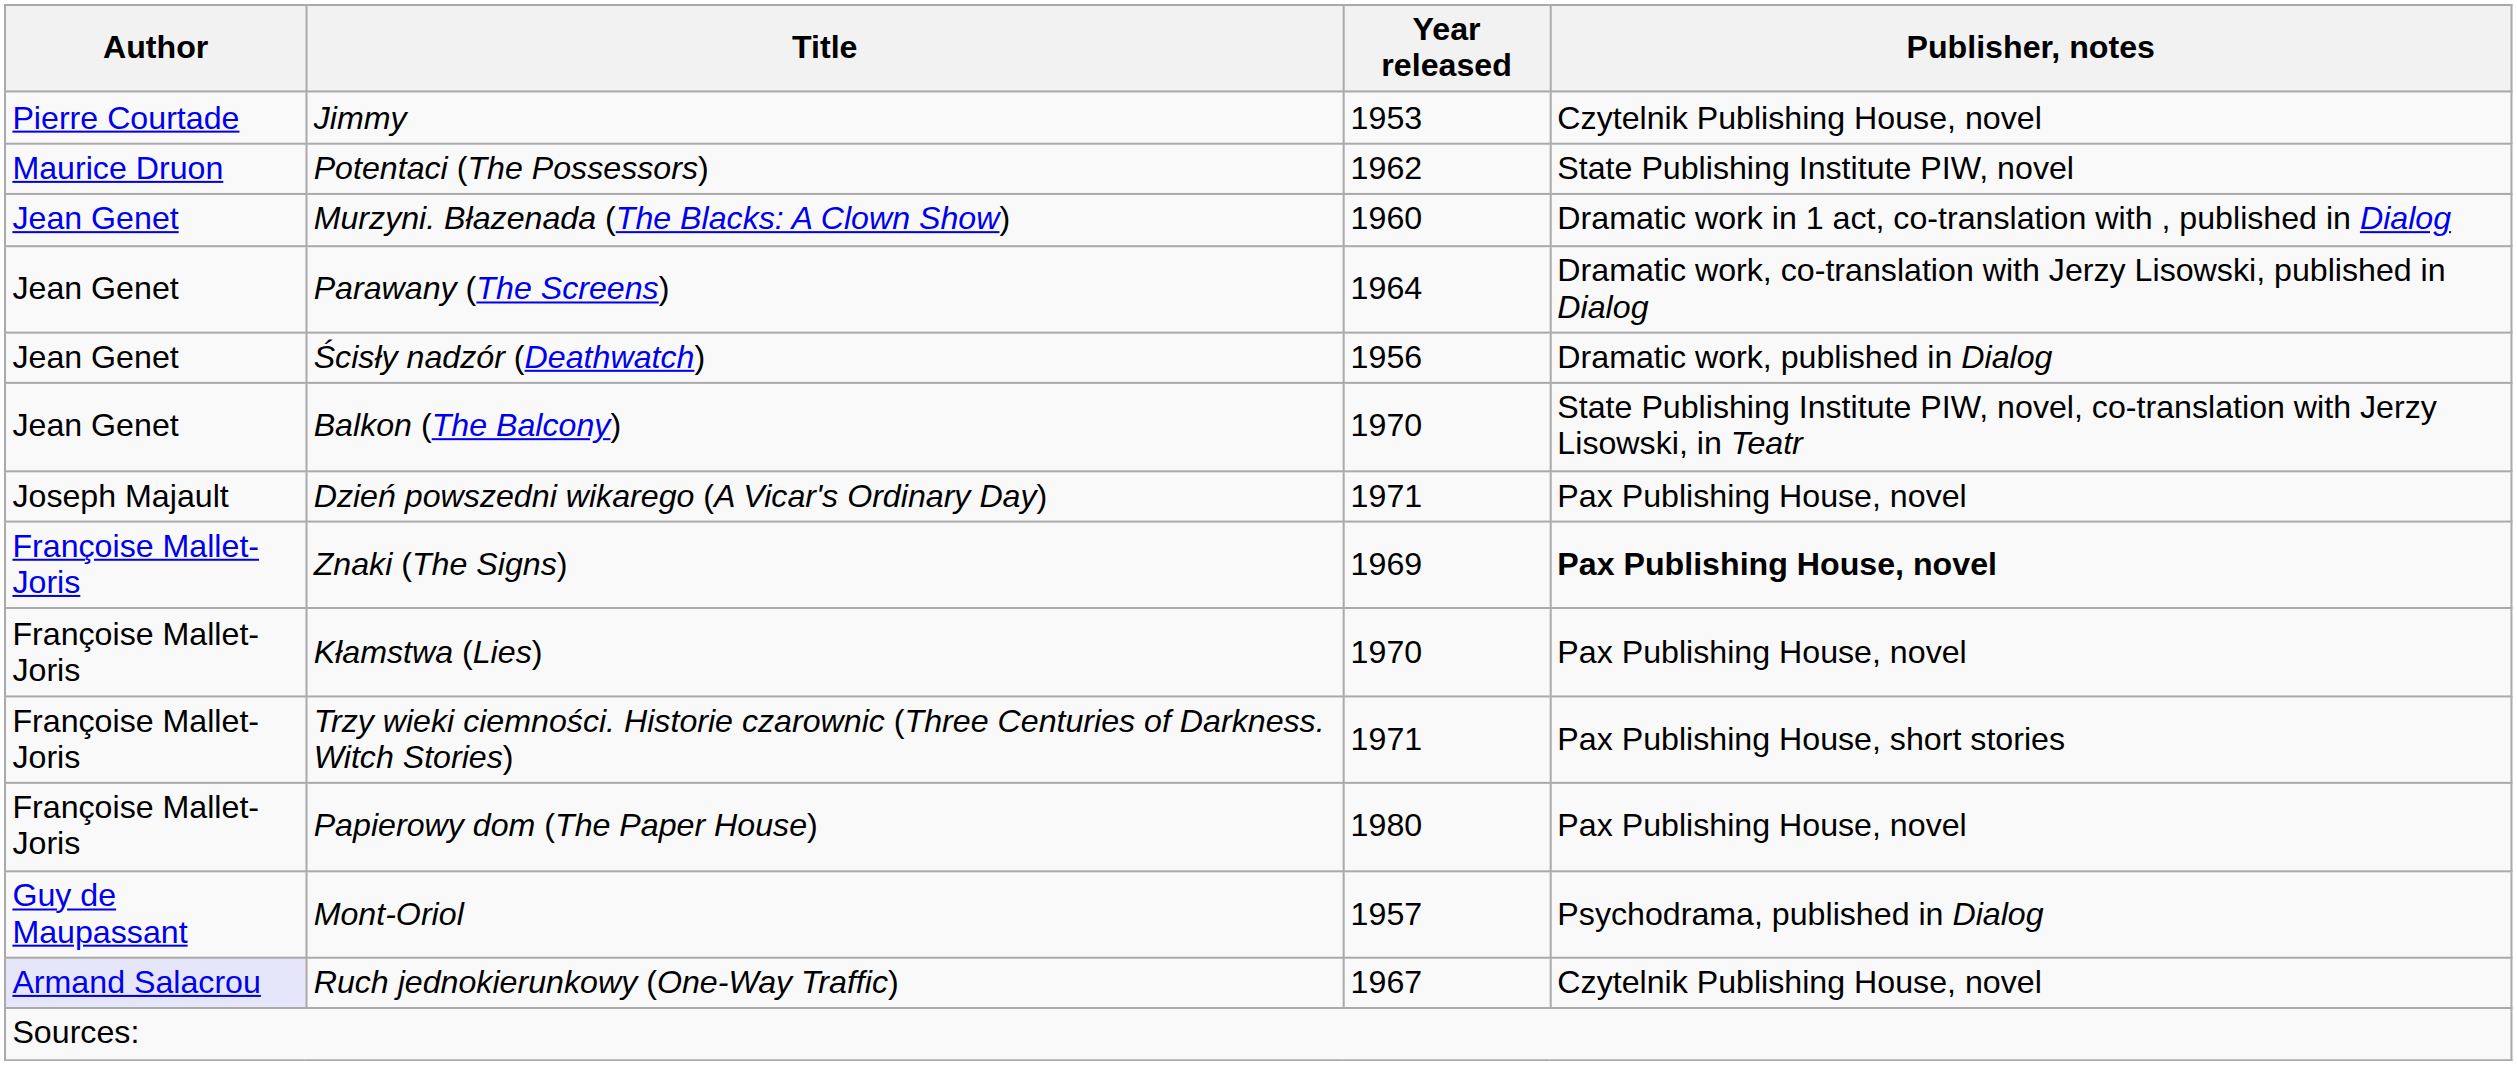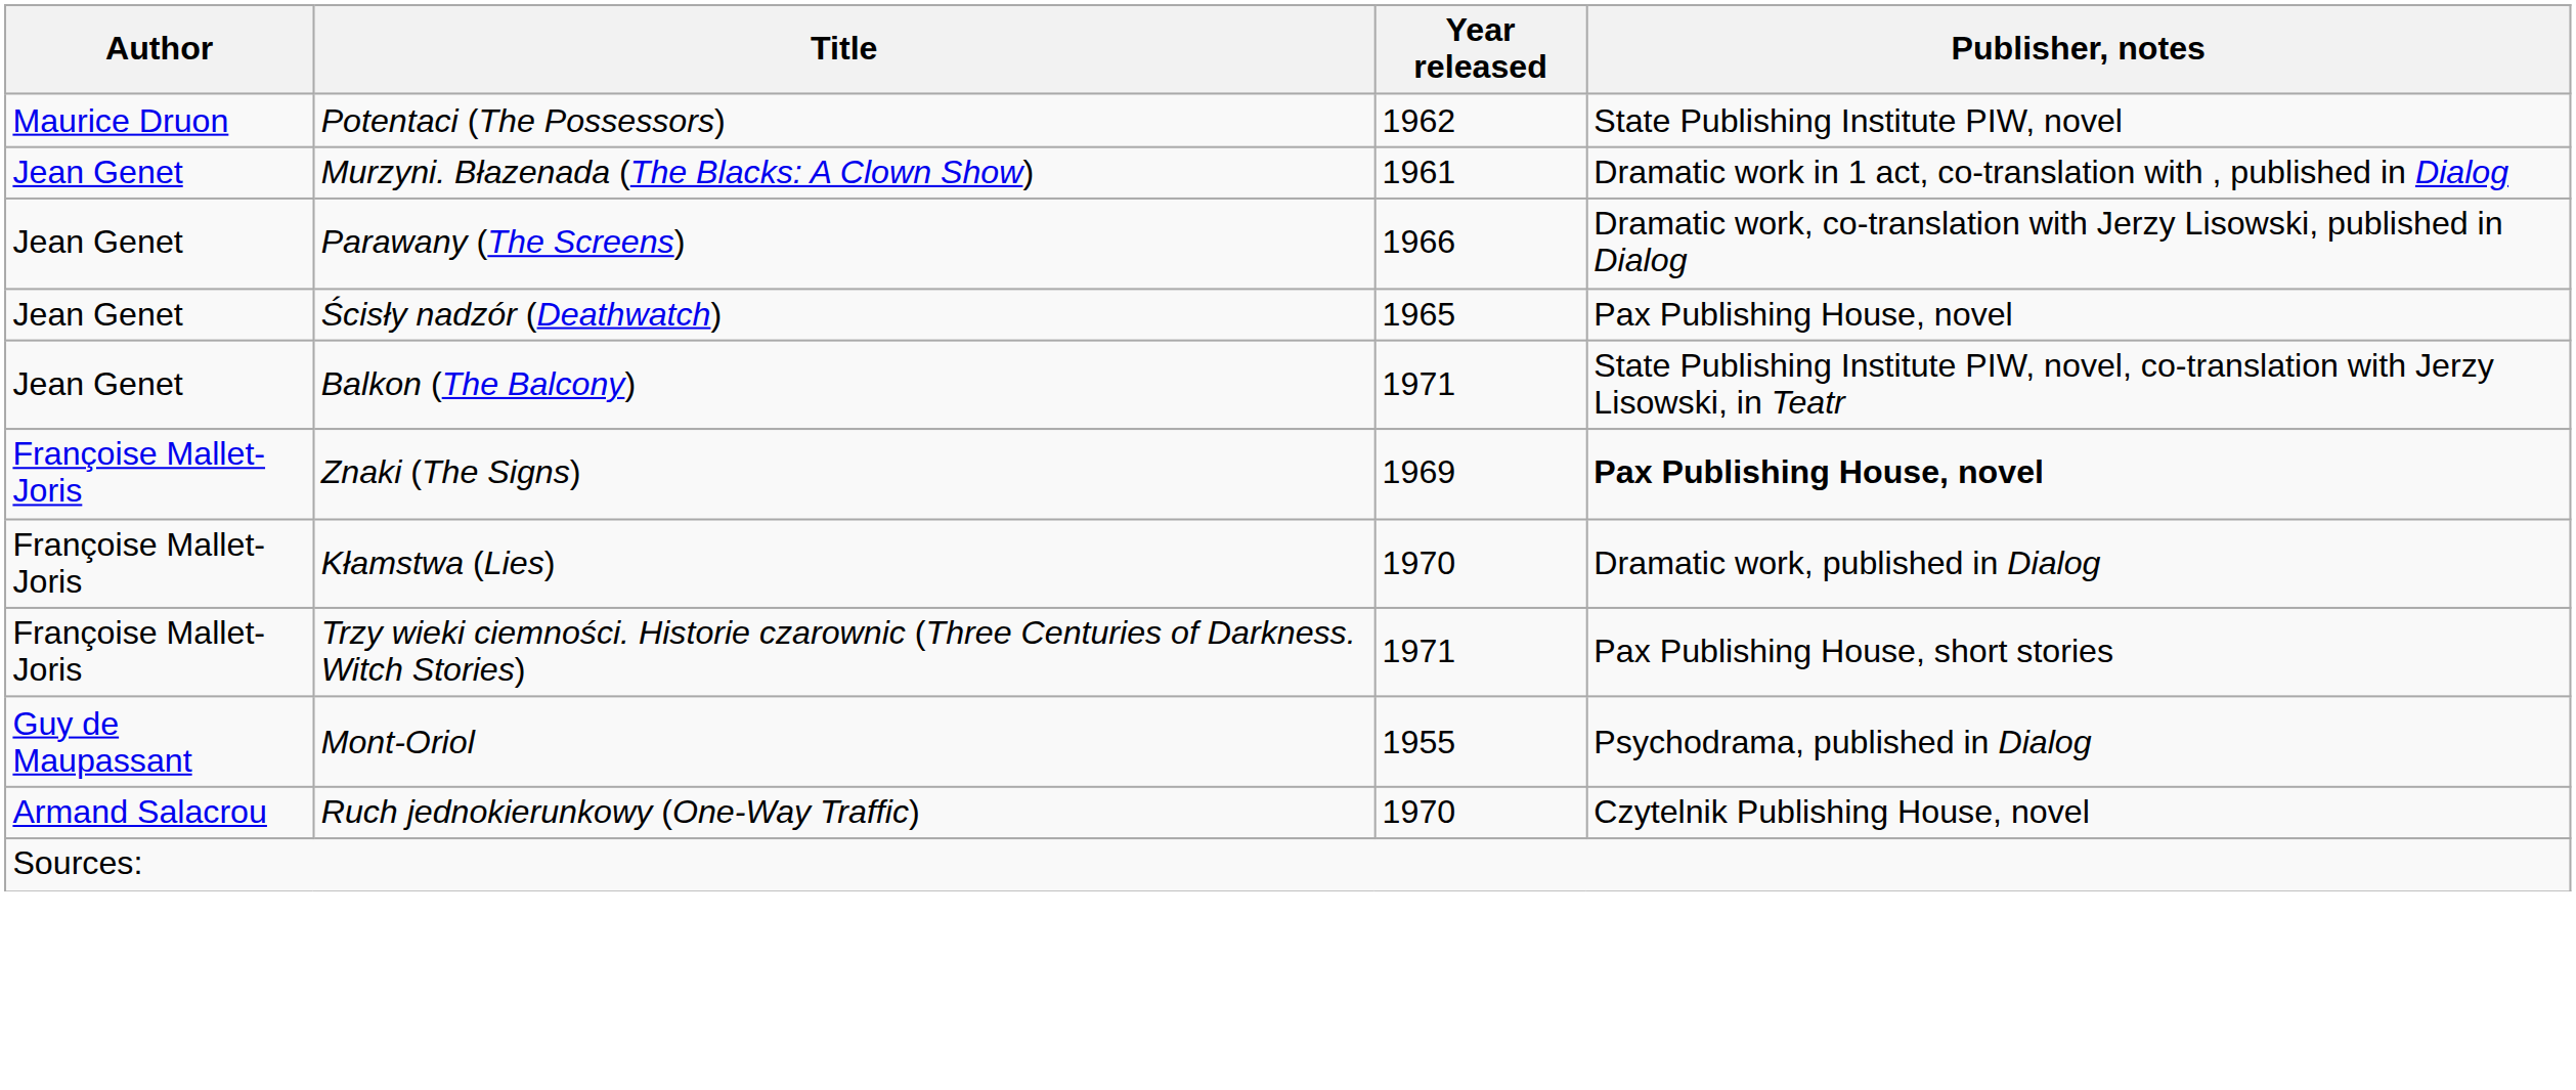 <table class="wikitable">
 <tr>
 <th>Author</th>
 <th>Title</th>
 <th>Year released</th>
 <th>Publisher, notes</th>
-</tr>
-<tr>
-<td><a href='#'>Pierre Courtade</a></td>
-<td><em>Jimmy</em></td>
-<td>1953</td>
-<td>Czytelnik Publishing House, novel</td>
 </tr>
 <tr>
 <td><a href='#'>Maurice Druon</a></td>
 <td><em>Potentaci</em> (<em>The Possessors</em>)</td>
 <td>1962</td>
 <td>State Publishing Institute PIW, novel</td>
 </tr>
 <tr>
 <td><a href='#'>Jean Genet</a></td>
 <td><em>Murzyni. Błazenada</em> (<em><a href='#'>The Blacks: A Clown Show</a></em>)</td>
-<td>1960</td>
+<td>1961</td>
 <td>Dramatic work in 1 act, co-translation with , published in <em><a href='#'>Dialog</a></em></td>
 </tr>
 <tr>
 <td>Jean Genet</td>
 <td><em>Parawany</em> (<em><a href='#'>The Screens</a></em>)</td>
-<td>1964</td>
+<td>1966</td>
 <td>Dramatic work, co-translation with Jerzy Lisowski, published in <em>Dialog</em></td>
 </tr>
 <tr>
 <td>Jean Genet</td>
 <td><em>Ścisły nadzór</em> (<em><a href='#'>Deathwatch</a></em>)</td>
-<td>1956</td>
-<td>Dramatic work, published in <em>Dialog</em></td>
+<td>1965</td>
+<td>Pax Publishing House, novel</td>
 </tr>
 <tr>
 <td>Jean Genet</td>
 <td><em>Balkon</em> (<em><a href='#'>The Balcony</a></em>)</td>
-<td>1970</td>
+<td>1971</td>
 <td>State Publishing Institute PIW, novel, co-translation with Jerzy Lisowski, in <em>Teatr</em></td>
-</tr>
-<tr>
-<td>Joseph Majault</td>
-<td><em>Dzień powszedni wikarego</em> (<em>A Vicar's Ordinary Day</em>)</td>
-<td>1971</td>
-<td>Pax Publishing House, novel</td>
 </tr>
 <tr>
 <td><a href='#'>Françoise Mallet-Joris</a></td>
 <td><em>Znaki</em> (<em>The Signs</em>)</td>
 <td>1969</td>
 <td><strong>Pax Publishing House, novel</strong></td>
 </tr>
 <tr>
 <td>Françoise Mallet-Joris</td>
 <td><em>Kłamstwa</em> (<em>Lies</em>)</td>
 <td>1970</td>
-<td>Pax Publishing House, novel</td>
+<td>Dramatic work, published in <em>Dialog</em></td>
 </tr>
 <tr>
 <td>Françoise Mallet-Joris</td>
 <td><em>Trzy wieki ciemności. Historie czarownic</em> (<em>Three Centuries of Darkness. Witch Stories</em>)</td>
 <td>1971</td>
 <td>Pax Publishing House, short stories</td>
 </tr>
 <tr>
-<td>Françoise Mallet-Joris</td>
-<td><em>Papierowy dom</em> (<em>The Paper House</em>)</td>
-<td>1980</td>
-<td>Pax Publishing House, novel</td>
-</tr>
-<tr>
 <td><a href='#'>Guy de Maupassant</a></td>
 <td><em>Mont-Oriol</em></td>
-<td>1957</td>
+<td>1955</td>
 <td>Psychodrama, published in <em>Dialog</em></td>
 </tr>
 <tr>
-<td style="background: lavender;"><a href='#'>Armand Salacrou</a></td>
+<td><a href='#'>Armand Salacrou</a></td>
 <td><em>Ruch jednokierunkowy</em> (<em>One-Way Traffic</em>)</td>
-<td>1967</td>
+<td>1970</td>
 <td>Czytelnik Publishing House, novel</td>
 </tr>
 <tr>
 <td colspan="4">Sources:</td>
 </tr>
 </table>
